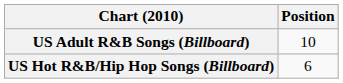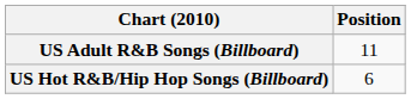 <table class="wikitable sortable plainrowheaders">
 <tr>
 <th scope="col">Chart (2010)</th>
 <th scope="col">Position</th>
 </tr>
 <tr>
 <th scope="row">US Adult R&B Songs (<em>Billboard</em>)</th>
-<td align="center">10</td>
+<td align="center">11</td>
 </tr>
 <tr>
 <th scope="row">US Hot R&B/Hip Hop Songs (<em>Billboard</em>)</th>
 <td align="center">6</td>
 </tr>
 </table>
